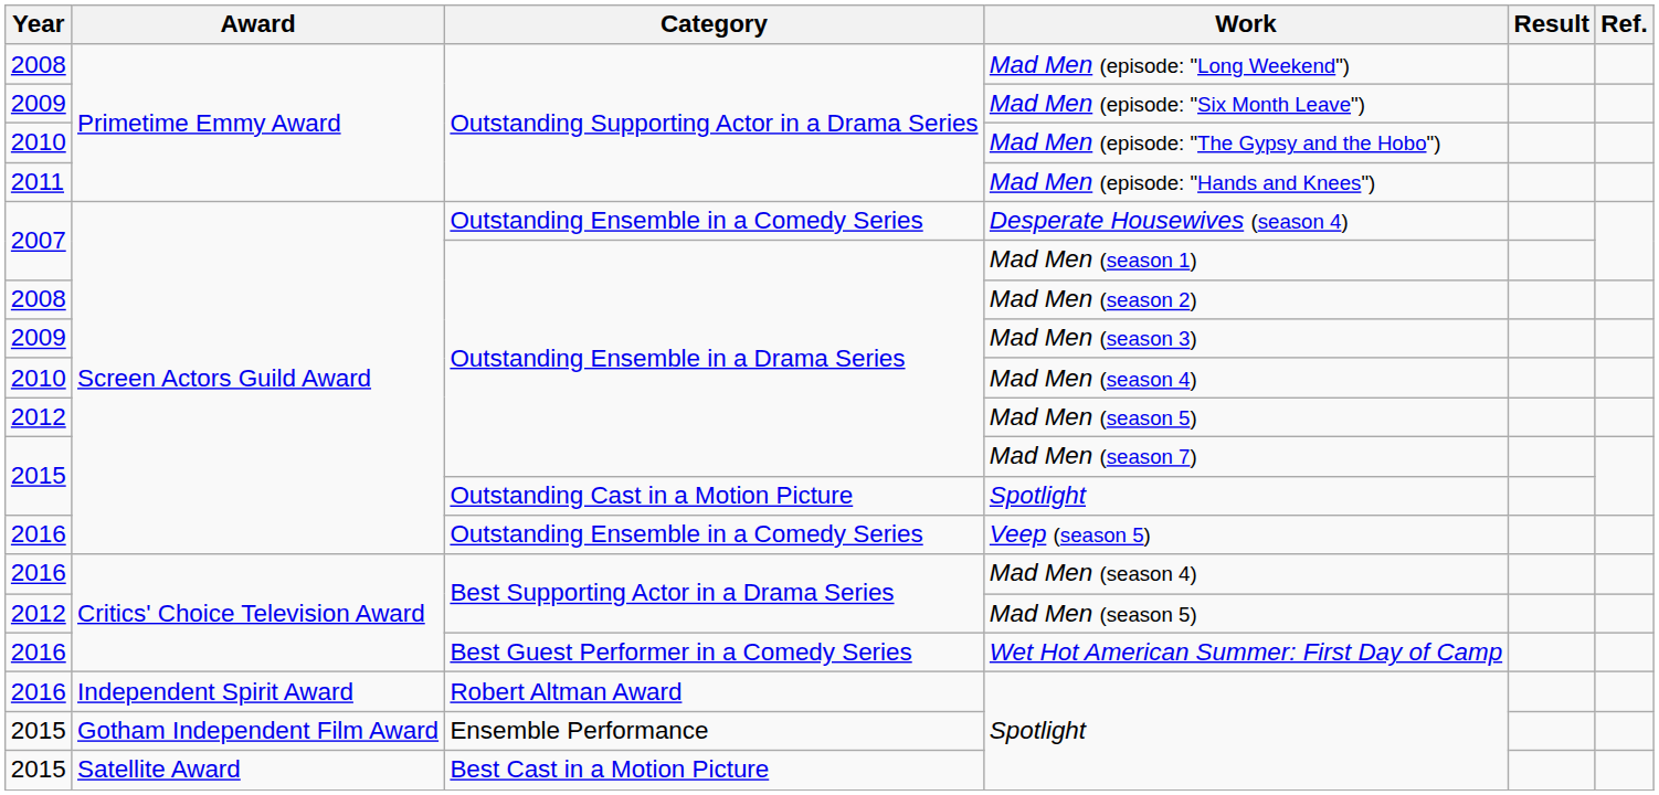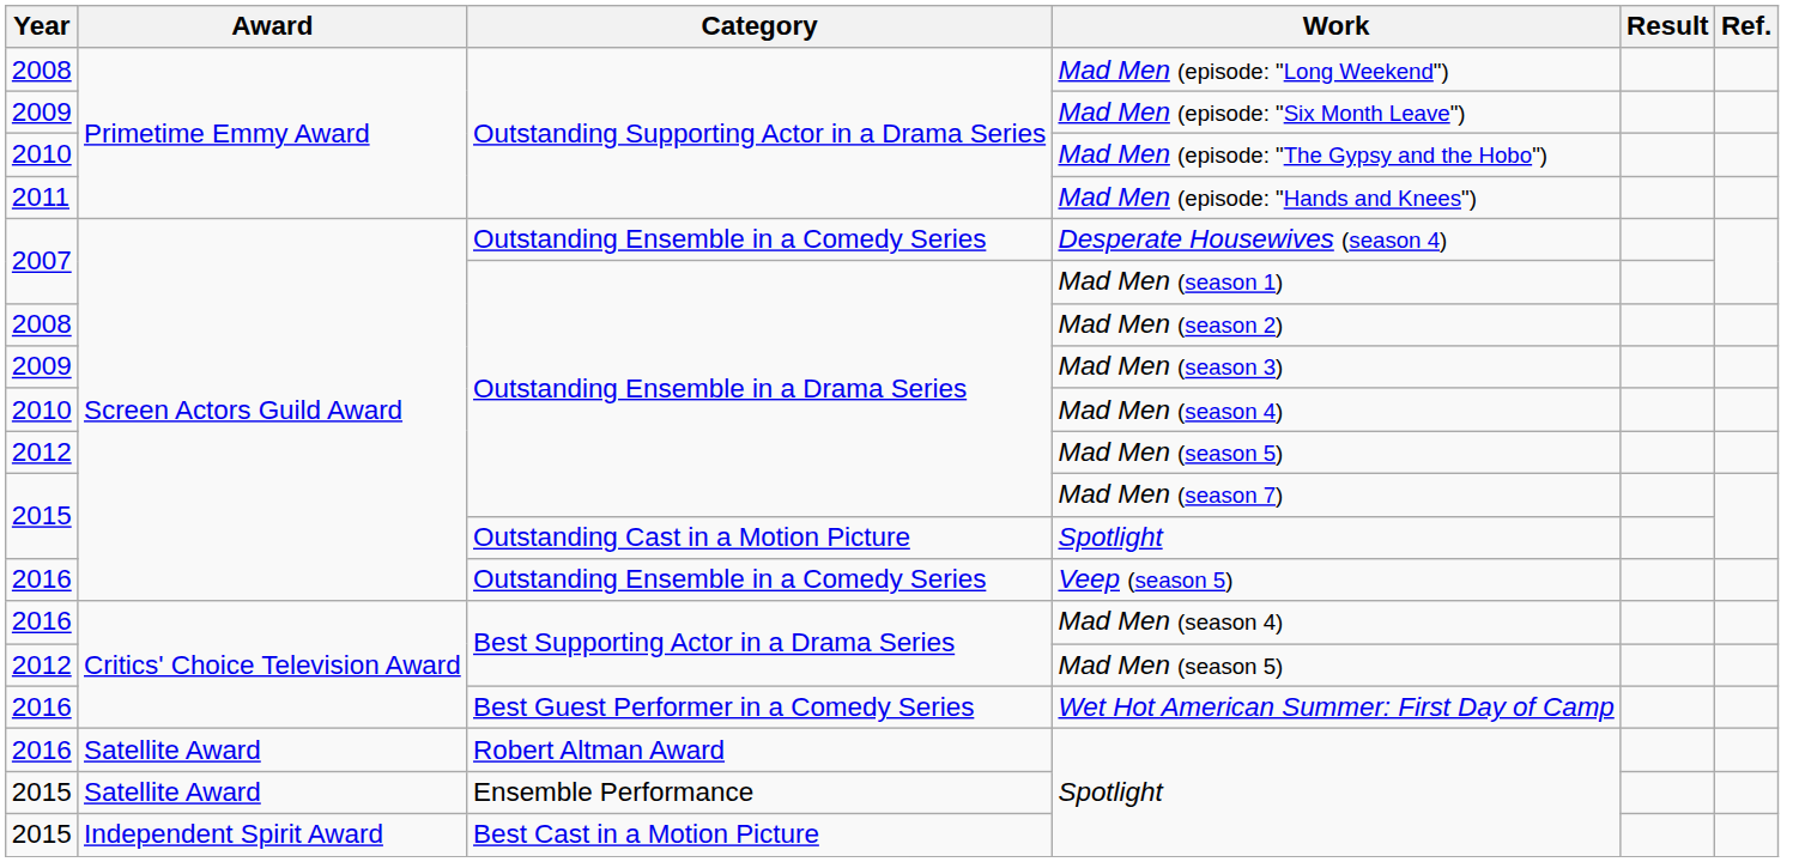 <table class="wikitable">
 <tr>
 <th>Year</th>
 <th>Award</th>
 <th>Category</th>
 <th>Work</th>
 <th>Result</th>
 <th>Ref.</th>
 </tr>
 <tr>
 <td><a href='#'>2008</a></td>
 <td rowspan=4><a href='#'>Primetime Emmy Award</a></td>
 <td rowspan=4><a href='#'>Outstanding Supporting Actor in a Drama Series</a></td>
 <td><em><a href='#'>Mad Men</a></em> <small> (episode: "<a href='#'>Long Weekend</a>") </small></td>
 <td></td>
 <td></td>
 </tr>
 <tr>
 <td><a href='#'>2009</a></td>
 <td><em><a href='#'>Mad Men</a></em> <small> (episode: "<a href='#'>Six Month Leave</a>") </small></td>
 <td></td>
 <td></td>
 </tr>
 <tr>
 <td><a href='#'>2010</a></td>
 <td><em><a href='#'>Mad Men</a></em> <small> (episode: "<a href='#'>The Gypsy and the Hobo</a>") </small></td>
 <td></td>
 <td></td>
 </tr>
 <tr>
 <td><a href='#'>2011</a></td>
 <td><em><a href='#'>Mad Men</a></em> <small> (episode: "<a href='#'>Hands and Knees</a>") </small></td>
 <td></td>
 <td></td>
 </tr>
 <tr>
 <td rowspan=2><a href='#'>2007</a></td>
 <td rowspan=9><a href='#'>Screen Actors Guild Award</a></td>
 <td><a href='#'>Outstanding Ensemble in a Comedy Series</a></td>
 <td><em><a href='#'>Desperate Housewives</a></em>  <small> (<a href='#'>season 4</a>) </small></td>
 <td></td>
 <td rowspan=2></td>
 </tr>
 <tr>
 <td rowspan=6><a href='#'>Outstanding Ensemble in a Drama Series</a></td>
 <td><em>Mad Men</em> <small> (<a href='#'>season 1</a>) </small></td>
 <td></td>
 </tr>
 <tr>
 <td><a href='#'>2008</a></td>
 <td><em>Mad Men</em> <small> (<a href='#'>season 2</a>) </small></td>
 <td></td>
 <td></td>
 </tr>
 <tr>
 <td><a href='#'>2009</a></td>
 <td><em>Mad Men</em> <small> (<a href='#'>season 3</a>) </small></td>
 <td></td>
 <td></td>
 </tr>
 <tr>
 <td><a href='#'>2010</a></td>
 <td><em>Mad Men</em> <small> (<a href='#'>season 4</a>) </small></td>
 <td></td>
 <td></td>
 </tr>
 <tr>
 <td><a href='#'>2012</a></td>
 <td><em>Mad Men</em> <small> (<a href='#'>season 5</a>) </small></td>
 <td></td>
 <td></td>
 </tr>
 <tr>
 <td rowspan=2><a href='#'>2015</a></td>
 <td><em>Mad Men</em> <small> (<a href='#'>season 7</a>) </small></td>
 <td></td>
 <td rowspan=2></td>
 </tr>
 <tr>
 <td><a href='#'>Outstanding Cast in a Motion Picture</a></td>
 <td><em><a href='#'>Spotlight</a></em></td>
 <td></td>
 </tr>
 <tr>
 <td><a href='#'>2016</a></td>
 <td><a href='#'>Outstanding Ensemble in a Comedy Series</a></td>
 <td><em><a href='#'>Veep</a></em> <small> (<a href='#'>season 5</a>) </small></td>
 <td></td>
 <td></td>
 </tr>
 <tr>
 <td><a href='#'>2016</a></td>
 <td rowspan=3><a href='#'>Critics' Choice Television Award</a></td>
 <td rowspan=2><a href='#'>Best Supporting Actor in a Drama Series</a></td>
 <td><em>Mad Men</em> <small> (season 4) </small></td>
 <td></td>
 <td></td>
 </tr>
 <tr>
 <td><a href='#'>2012</a></td>
 <td><em>Mad Men</em> <small> (season 5) </small></td>
 <td></td>
 <td></td>
 </tr>
 <tr>
 <td><a href='#'>2016</a></td>
 <td><a href='#'>Best Guest Performer in a Comedy Series</a></td>
 <td><em><a href='#'>Wet Hot American Summer: First Day of Camp</a></em></td>
 <td></td>
 <td></td>
 </tr>
 <tr>
 <td><a href='#'>2016</a></td>
-<td><a href='#'>Independent Spirit Award</a></td>
+<td><a href='#'>Satellite Award</a></td>
 <td><a href='#'>Robert Altman Award</a></td>
 <td rowspan=3><em>Spotlight</em></td>
 <td></td>
 <td></td>
 </tr>
 <tr>
 <td>2015</td>
-<td><a href='#'>Gotham Independent Film Award</a></td>
+<td><a href='#'>Satellite Award</a></td>
 <td>Ensemble Performance</td>
 <td></td>
 <td></td>
 </tr>
 <tr>
 <td>2015</td>
-<td><a href='#'>Satellite Award</a></td>
+<td><a href='#'>Independent Spirit Award</a></td>
 <td><a href='#'>Best Cast in a Motion Picture</a></td>
 <td></td>
 <td></td>
 </tr>
 <tr>
 </tr>
 </table>
